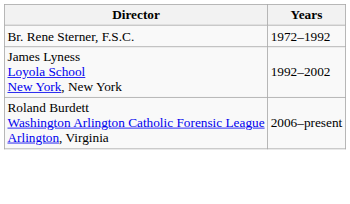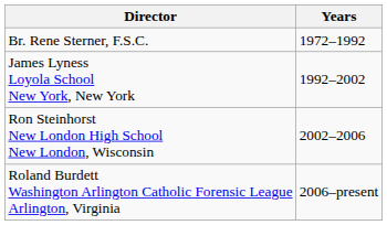 <table class="wikitable">
 <tr>
 <th>Director</th>
 <th>Years</th>
 </tr>
 <tr>
 <td>Br. Rene Sterner, F.S.C.</td>
 <td>1972–1992</td>
 </tr>
 <tr>
 <td>James Lyness<br><a href='#'>Loyola School</a><br><a href='#'>New York</a>, New York</td>
 <td>1992–2002</td>
 </tr>
 <tr>
+<td>Ron Steinhorst<br><a href='#'>New London High School</a><br><a href='#'>New London</a>, Wisconsin</td>
+<td>2002–2006</td>
+</tr>
+<tr>
 <td>Roland Burdett<br><a href='#'>Washington Arlington Catholic Forensic League</a><br><a href='#'>Arlington</a>, Virginia</td>
 <td>2006–present</td>
 </tr>
 </table>
